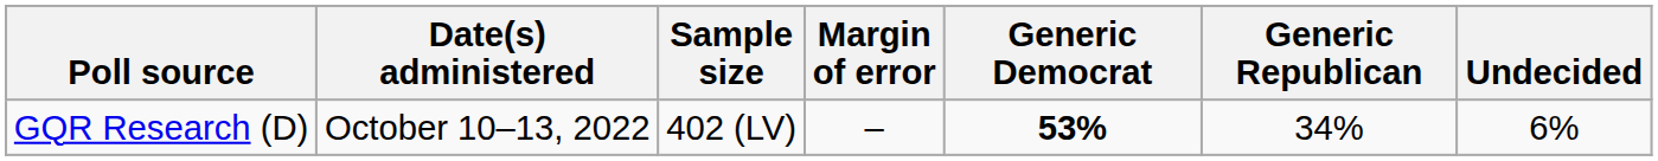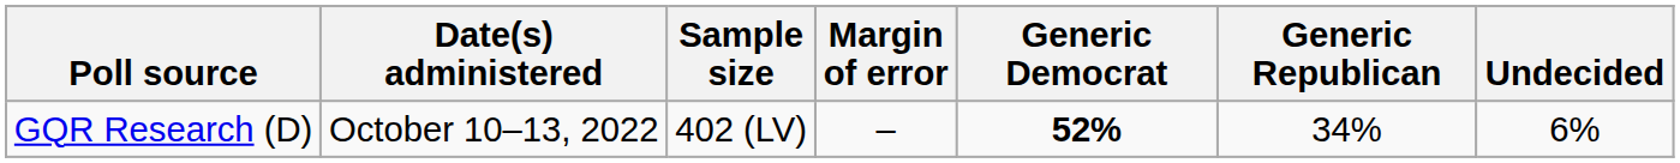 <table class="wikitable" style="font-size:90%;text-align:center;">
 <tr style="vertical-align:bottom">
 <th>Poll source</th>
 <th>Date(s)<br>administered</th>
 <th>Sample<br>size</th>
 <th>Margin<br>of error</th>
 <th style="width:100px;">Generic<br>Democrat</th>
 <th style="width:100px;">Generic<br>Republican</th>
 <th>Undecided</th>
 </tr>
 <tr>
 <td style="text-align:left;"><a href='#'>GQR Research</a> (D)</td>
 <td>October 10–13, 2022</td>
 <td>402 (LV)</td>
 <td>–</td>
-<td><strong>53%</strong></td>
+<td><strong>52%</strong></td>
 <td>34%</td>
 <td>6%</td>
 </tr>
 </table>
